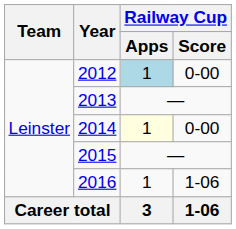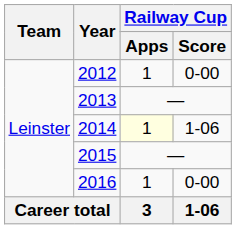 <table class="wikitable" style="text-align:center">
 <tr>
 <th rowspan="2">Team</th>
 <th rowspan="2">Year</th>
 <th colspan="2"><a href='#'>Railway Cup</a></th>
 </tr>
 <tr>
 <th>Apps</th>
 <th>Score</th>
 </tr>
 <tr>
 <td rowspan="5"><a href='#'>Leinster</a></td>
 <td><a href='#'>2012</a></td>
-<td style="background: lightblue;">1</td>
+<td>1</td>
 <td>0-00</td>
 </tr>
 <tr>
 <td><a href='#'>2013</a></td>
 <td colspan=2>—</td>
 </tr>
 <tr>
 <td><a href='#'>2014</a></td>
 <td style="background: lightyellow;">1</td>
-<td>0-00</td>
+<td>1-06</td>
 </tr>
 <tr>
 <td><a href='#'>2015</a></td>
 <td colspan=2>—</td>
 </tr>
 <tr>
 <td><a href='#'>2016</a></td>
 <td>1</td>
-<td>1-06</td>
+<td>0-00</td>
 </tr>
 <tr>
 <th colspan="2">Career total</th>
 <th>3</th>
 <th>1-06</th>
 </tr>
 </table>
